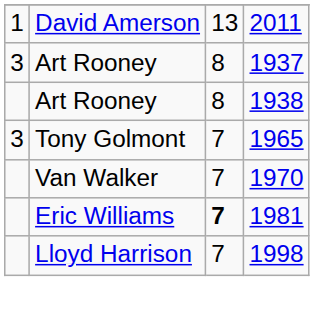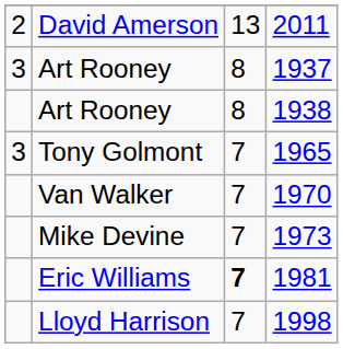 <table class="wikitable">
 <tr>
 </tr>
 <tr>
-<td>1</td>
+<td>2</td>
 <td><a href='#'>David Amerson</a></td>
 <td>13</td>
 <td><a href='#'>2011</a></td>
 </tr>
 <tr>
 <td>3</td>
 <td>Art Rooney</td>
 <td>8</td>
 <td><a href='#'>1937</a></td>
 </tr>
 <tr>
 <td></td>
 <td>Art Rooney</td>
 <td>8</td>
 <td><a href='#'>1938</a></td>
 </tr>
 <tr>
 <td>3</td>
 <td>Tony Golmont</td>
 <td>7</td>
 <td><a href='#'>1965</a></td>
 </tr>
 <tr>
 <td></td>
 <td>Van Walker</td>
 <td>7</td>
 <td><a href='#'>1970</a></td>
 </tr>
 <tr>
 <td></td>
+<td>Mike Devine</td>
+<td>7</td>
+<td><a href='#'>1973</a></td>
+</tr>
+<tr>
+<td></td>
 <td><a href='#'>Eric Williams</a></td>
 <td><strong>7</strong></td>
 <td><a href='#'>1981</a></td>
 </tr>
 <tr>
 <td></td>
 <td><a href='#'>Lloyd Harrison</a></td>
 <td>7</td>
 <td><a href='#'>1998</a></td>
 </tr>
 </table>
